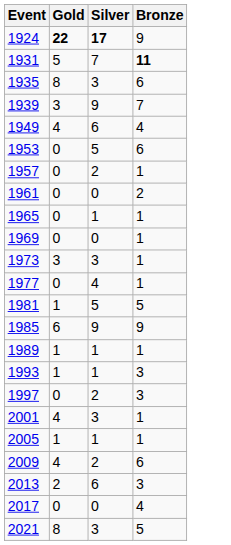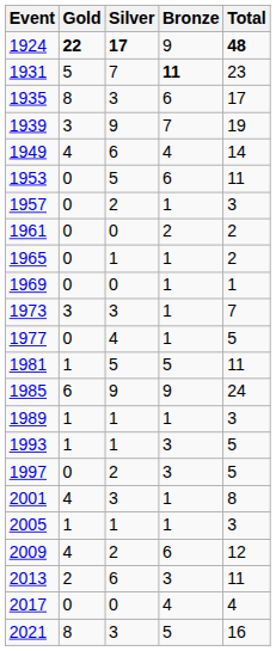 <table class="wikitable">
 <tr>
 <th>Event</th>
 <th>Gold</th>
 <th>Silver</th>
 <th>Bronze</th>
+<th>Total</th>
 </tr>
 <tr>
 <td><a href='#'>1924</a></td>
 <td><strong>22</strong></td>
 <td><strong>17</strong></td>
 <td>9</td>
+<td><strong>48</strong></td>
 </tr>
 <tr>
 <td><a href='#'>1931</a></td>
 <td>5</td>
 <td>7</td>
 <td><strong>11</strong></td>
+<td>23</td>
 </tr>
 <tr>
 <td><a href='#'>1935</a></td>
 <td>8</td>
 <td>3</td>
 <td>6</td>
+<td>17</td>
 </tr>
 <tr>
 <td><a href='#'>1939</a></td>
 <td>3</td>
 <td>9</td>
 <td>7</td>
+<td>19</td>
 </tr>
 <tr>
 <td><a href='#'>1949</a></td>
 <td>4</td>
 <td>6</td>
 <td>4</td>
+<td>14</td>
 </tr>
 <tr>
 <td><a href='#'>1953</a></td>
 <td>0</td>
 <td>5</td>
 <td>6</td>
+<td>11</td>
 </tr>
 <tr>
 <td><a href='#'>1957</a></td>
 <td>0</td>
 <td>2</td>
 <td>1</td>
+<td>3</td>
 </tr>
 <tr>
 <td><a href='#'>1961</a></td>
 <td>0</td>
 <td>0</td>
+<td>2</td>
 <td>2</td>
 </tr>
 <tr>
 <td><a href='#'>1965</a></td>
 <td>0</td>
 <td>1</td>
 <td>1</td>
+<td>2</td>
 </tr>
 <tr>
 <td><a href='#'>1969</a></td>
 <td>0</td>
 <td>0</td>
+<td>1</td>
 <td>1</td>
 </tr>
 <tr>
 <td><a href='#'>1973</a></td>
 <td>3</td>
 <td>3</td>
 <td>1</td>
+<td>7</td>
 </tr>
 <tr>
 <td><a href='#'>1977</a></td>
 <td>0</td>
 <td>4</td>
 <td>1</td>
+<td>5</td>
 </tr>
 <tr>
 <td><a href='#'>1981</a></td>
 <td>1</td>
 <td>5</td>
 <td>5</td>
+<td>11</td>
 </tr>
 <tr>
 <td><a href='#'>1985</a></td>
 <td>6</td>
 <td>9</td>
 <td>9</td>
+<td>24</td>
 </tr>
 <tr>
 <td><a href='#'>1989</a></td>
 <td>1</td>
 <td>1</td>
 <td>1</td>
+<td>3</td>
 </tr>
 <tr>
 <td><a href='#'>1993</a></td>
 <td>1</td>
 <td>1</td>
 <td>3</td>
+<td>5</td>
 </tr>
 <tr>
 <td><a href='#'>1997</a></td>
 <td>0</td>
 <td>2</td>
 <td>3</td>
+<td>5</td>
 </tr>
 <tr>
 <td><a href='#'>2001</a></td>
 <td>4</td>
 <td>3</td>
 <td>1</td>
+<td>8</td>
 </tr>
 <tr>
 <td><a href='#'>2005</a></td>
 <td>1</td>
 <td>1</td>
 <td>1</td>
+<td>3</td>
 </tr>
 <tr>
 <td><a href='#'>2009</a></td>
 <td>4</td>
 <td>2</td>
 <td>6</td>
+<td>12</td>
 </tr>
 <tr>
 <td><a href='#'>2013</a></td>
 <td>2</td>
 <td>6</td>
 <td>3</td>
+<td>11</td>
 </tr>
 <tr>
 <td><a href='#'>2017</a></td>
 <td>0</td>
 <td>0</td>
+<td>4</td>
 <td>4</td>
 </tr>
 <tr>
 <td><a href='#'>2021</a></td>
 <td>8</td>
 <td>3</td>
 <td>5</td>
+<td>16</td>
 </tr>
 </table>
